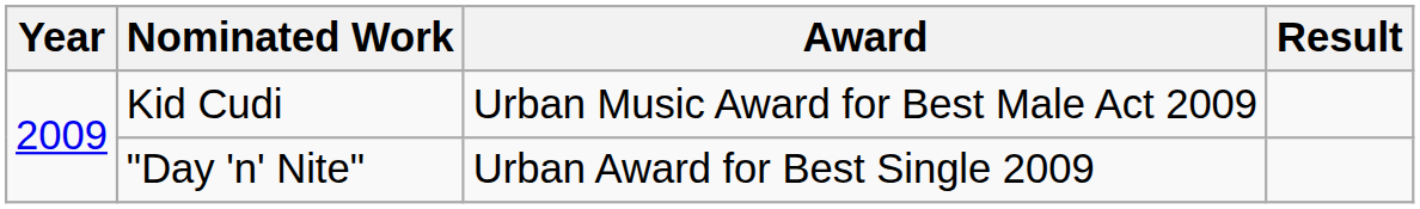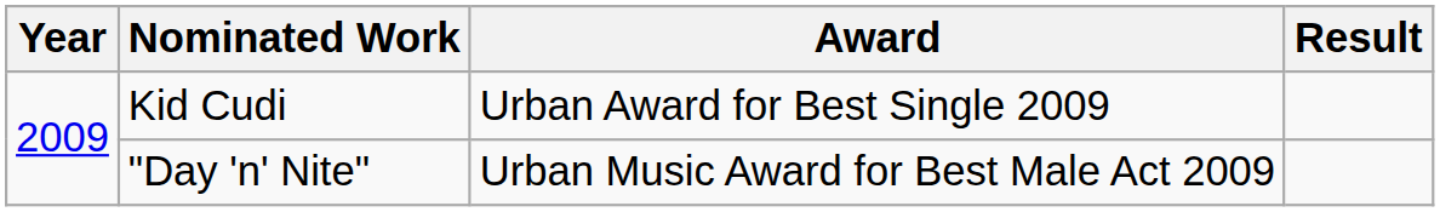 <table class="wikitable">
 <tr>
 <th>Year</th>
 <th>Nominated Work</th>
 <th>Award</th>
 <th>Result</th>
 </tr>
 <tr>
 <td rowspan="2"><a href='#'>2009</a></td>
 <td>Kid Cudi</td>
-<td>Urban Music Award for Best Male Act 2009</td>
+<td>Urban Award for Best Single 2009</td>
 <td></td>
 </tr>
 <tr>
 <td>"Day 'n' Nite"</td>
-<td>Urban Award for Best Single 2009</td>
+<td>Urban Music Award for Best Male Act 2009</td>
 <td></td>
 </tr>
 </table>
